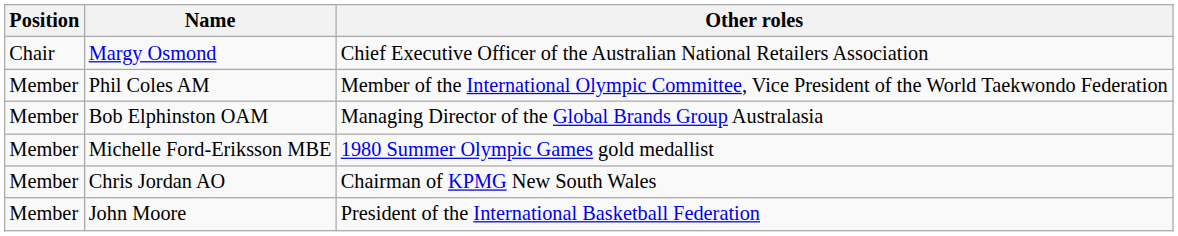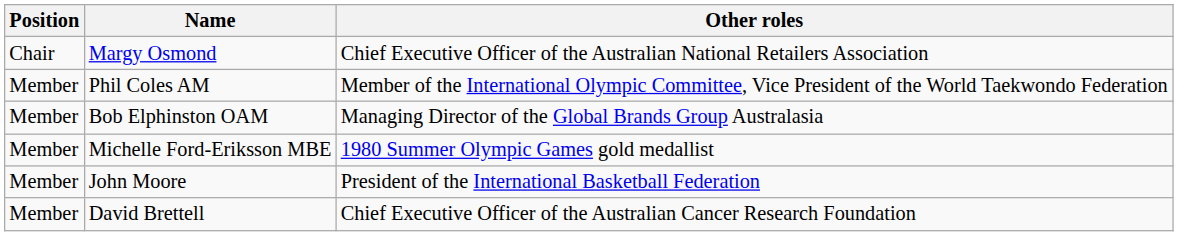 <table class="wikitable">
 <tr>
 <th>Position</th>
 <th>Name</th>
 <th>Other roles</th>
 </tr>
 <tr>
 <td>Chair</td>
 <td><a href='#'>Margy Osmond</a></td>
 <td>Chief Executive Officer of the Australian National Retailers Association</td>
 </tr>
 <tr>
 <td>Member</td>
 <td>Phil Coles AM</td>
 <td>Member of the <a href='#'>International Olympic Committee</a>, Vice President of the World Taekwondo Federation</td>
 </tr>
 <tr>
 <td>Member</td>
 <td>Bob Elphinston OAM</td>
 <td>Managing Director of the <a href='#'>Global Brands Group</a> Australasia</td>
 </tr>
 <tr>
 <td>Member</td>
 <td>Michelle Ford-Eriksson MBE</td>
 <td><a href='#'>1980 Summer Olympic Games</a> gold medallist</td>
 </tr>
 <tr>
 <td>Member</td>
-<td>Chris Jordan AO</td>
-<td>Chairman of <a href='#'>KPMG</a> New South Wales</td>
+<td>John Moore</td>
+<td>President of the <a href='#'>International Basketball Federation</a></td>
 </tr>
 <tr>
 <td>Member</td>
-<td>John Moore</td>
-<td>President of the <a href='#'>International Basketball Federation</a></td>
+<td>David Brettell</td>
+<td>Chief Executive Officer of the Australian Cancer Research Foundation</td>
 </tr>
 </table>
